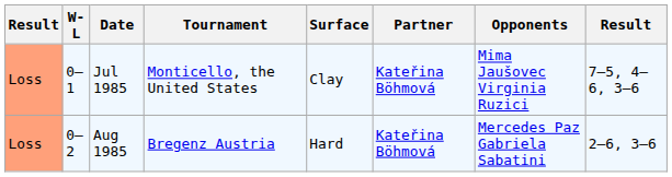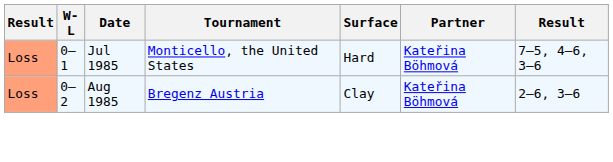 <table class="sortable wikitable">
 <tr>
 <th>Result</th>
 <th>W-L</th>
 <th><strong>Date</strong></th>
 <th><strong>Tournament</strong></th>
 <th><strong>Surface</strong></th>
 <th><strong>Partner</strong></th>
-<th><strong>Opponents</strong></th>
 <th><strong>Result</strong></th>
 </tr>
 <tr bgcolor=#f0f8ff>
 <td style="background:#ffa07a;">Loss</td>
 <td>0–1</td>
 <td>Jul 1985</td>
 <td><a href='#'>Monticello</a>, the United States</td>
-<td>Clay</td>
+<td>Hard</td>
 <td> <a href='#'>Kateřina Böhmová</a></td>
-<td> <a href='#'>Mima Jaušovec</a> <br>  <a href='#'>Virginia Ruzici</a></td>
 <td>7–5, 4–6, 3–6</td>
 </tr>
 <tr bgcolor=#f0f8ff>
 <td style="background:#ffa07a;">Loss</td>
 <td>0–2</td>
 <td>Aug 1985</td>
 <td><a href='#'>Bregenz Austria</a></td>
-<td>Hard</td>
+<td>Clay</td>
 <td> <a href='#'>Kateřina Böhmová</a></td>
-<td> <a href='#'>Mercedes Paz</a> <br>  <a href='#'>Gabriela Sabatini</a></td>
 <td>2–6, 3–6</td>
 </tr>
 </table>
